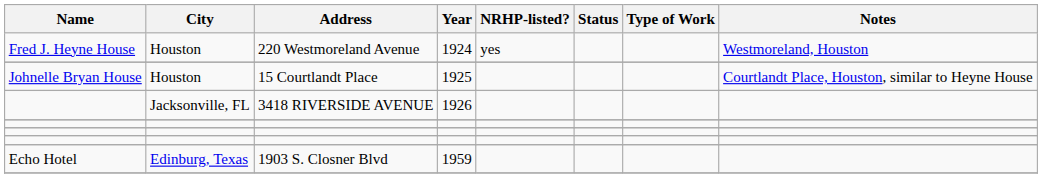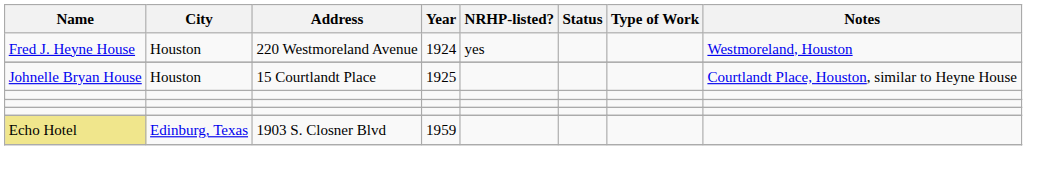 <table class="wikitable">
 <tr>
 <th><small>Name</small></th>
 <th><small>City</small></th>
 <th><small>Address</small></th>
 <th><small>Year</small></th>
 <th><small>NRHP-listed?</small></th>
 <th><small>Status</small></th>
 <th><small>Type of Work</small></th>
 <th><small>Notes</small></th>
 </tr>
 <tr>
 <td><small><a href='#'>Fred J. Heyne House</a></small></td>
 <td><small>Houston</small></td>
 <td><small>220 Westmoreland Avenue</small></td>
 <td><small>1924</small></td>
 <td><small>yes</small></td>
 <td></td>
 <td></td>
 <td><small><a href='#'>Westmoreland, Houston</a></small></td>
 </tr>
 <tr>
 </tr>
 <tr>
 <td><small><a href='#'>Johnelle Bryan House</a></small></td>
 <td><small>Houston</small></td>
 <td><small>15 Courtlandt Place</small></td>
 <td><small>1925</small></td>
 <td></td>
 <td></td>
 <td></td>
 <td><small><a href='#'>Courtlandt Place, Houston</a>, similar to Heyne House</small></td>
 </tr>
 <tr>
-</tr>
-<tr>
-<td></td>
-<td><small>Jacksonville, FL</small></td>
-<td><small>3418 RIVERSIDE AVENUE</small></td>
-<td><small>1926</small></td>
-<td></td>
-<td></td>
-<td></td>
-<td></td>
 </tr>
 <tr>
 </tr>
 <tr>
 <td></td>
 <td></td>
 <td></td>
 <td></td>
 <td></td>
 <td></td>
 <td></td>
 <td></td>
 </tr>
 <tr>
 </tr>
 <tr>
 <td></td>
 <td></td>
 <td></td>
 <td></td>
 <td></td>
 <td></td>
 <td></td>
 <td></td>
 </tr>
 <tr>
 </tr>
 <tr>
 <td></td>
 <td></td>
 <td></td>
 <td></td>
 <td></td>
 <td></td>
 <td></td>
 <td></td>
 </tr>
 <tr>
 </tr>
 <tr>
-<td><small>Echo Hotel</small></td>
+<td style="background: khaki;"><small>Echo Hotel</small></td>
 <td><small><a href='#'>Edinburg, Texas</a></small></td>
 <td><small>1903 S. Closner Blvd</small></td>
 <td><small>1959</small></td>
 <td></td>
 <td></td>
 <td></td>
 <td></td>
 </tr>
 <tr>
 </tr>
 <tr>
 </tr>
 </table>
